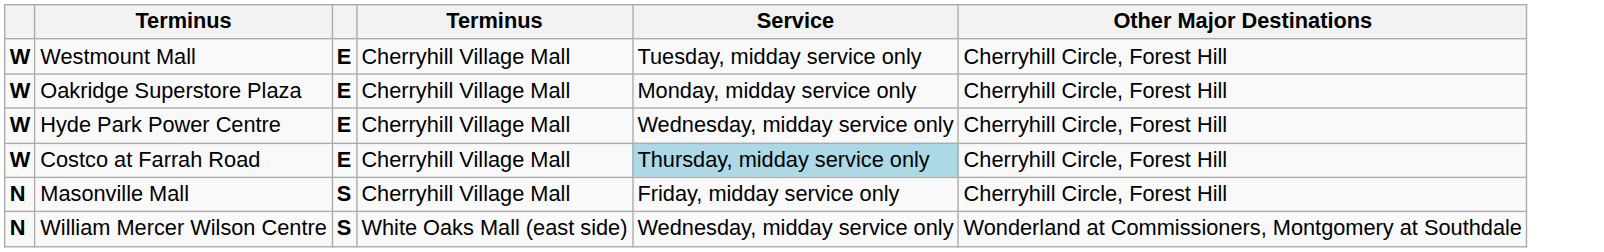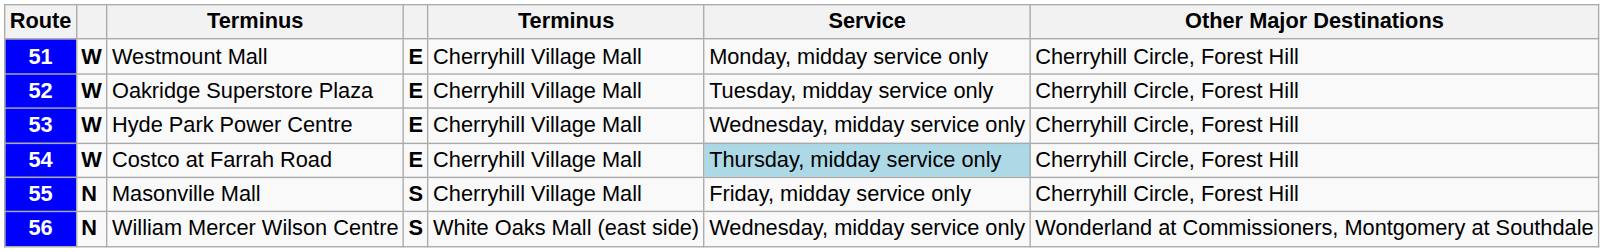 <table class="wikitable">
 <tr>
+<th>Route</th>
 <th></th>
 <th>Terminus</th>
 <th></th>
 <th>Terminus</th>
 <th>Service</th>
 <th>Other Major Destinations</th>
 </tr>
 <tr align="left">
+<td style="background:blue;color:white" align="center"><strong>51</strong></td>
 <td><strong>W</strong></td>
 <td>Westmount Mall</td>
+<td><strong>E</strong></td>
+<td>Cherryhill Village Mall</td>
+<td>Monday, midday service only</td>
+<td>Cherryhill Circle, Forest Hill</td>
+</tr>
+<tr align="left">
+<td style="background:blue;color:white" align="center"><strong>52</strong></td>
+<td><strong>W</strong></td>
+<td>Oakridge Superstore Plaza</td>
 <td><strong>E</strong></td>
 <td>Cherryhill Village Mall</td>
 <td>Tuesday, midday service only</td>
 <td>Cherryhill Circle, Forest Hill</td>
 </tr>
 <tr align="left">
-<td><strong>W</strong></td>
-<td>Oakridge Superstore Plaza</td>
-<td><strong>E</strong></td>
-<td>Cherryhill Village Mall</td>
-<td>Monday, midday service only</td>
-<td>Cherryhill Circle, Forest Hill</td>
-</tr>
-<tr align="left">
+<td style="background:blue;color:white" align="center"><strong>53</strong></td>
 <td><strong>W</strong></td>
 <td>Hyde Park Power Centre</td>
 <td><strong>E</strong></td>
 <td>Cherryhill Village Mall</td>
 <td>Wednesday, midday service only</td>
 <td>Cherryhill Circle, Forest Hill</td>
 </tr>
 <tr align="left">
+<td style="background:blue;color:white" align="center"><strong>54</strong></td>
 <td><strong>W</strong></td>
 <td>Costco at Farrah Road</td>
 <td><strong>E</strong></td>
 <td>Cherryhill Village Mall</td>
 <td style="background: lightblue;">Thursday, midday service only</td>
 <td>Cherryhill Circle, Forest Hill</td>
 </tr>
 <tr align="left">
+<td style="background:blue;color:white" align="center"><strong>55</strong></td>
 <td><strong>N</strong></td>
 <td>Masonville Mall</td>
 <td><strong>S</strong></td>
 <td>Cherryhill Village Mall</td>
 <td>Friday, midday service only</td>
 <td>Cherryhill Circle, Forest Hill</td>
 </tr>
 <tr align="left">
+<td style="background:blue;color:white" align="center"><strong>56</strong></td>
 <td><strong>N</strong></td>
 <td>William Mercer Wilson Centre</td>
 <td><strong>S</strong></td>
 <td>White Oaks Mall (east side)</td>
 <td>Wednesday, midday service only</td>
 <td>Wonderland at Commissioners, Montgomery at Southdale</td>
 </tr>
 </table>
